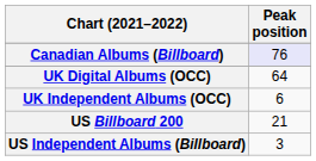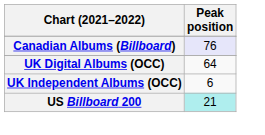 <table class="wikitable sortable plainrowheaders" style="text-align:center">
 <tr>
 <th scope="col">Chart (2021–2022)</th>
 <th scope="col">Peak<br>position</th>
 </tr>
 <tr>
 </tr>
 <tr>
 <th scope="row"><a href='#'>Canadian Albums</a> (<em><a href='#'>Billboard</a></em>)</th>
 <td style="background: lavender;">76</td>
 </tr>
 <tr>
 </tr>
 <tr>
 </tr>
 <tr>
 </tr>
 <tr>
 </tr>
 <tr>
 <th scope="row"><a href='#'>UK Digital Albums</a> (OCC)</th>
 <td>64</td>
 </tr>
 <tr>
 <th scope="row"><a href='#'>UK Independent Albums</a> (OCC)</th>
 <td>6</td>
 </tr>
 <tr>
 <th scope="row">US <a href='#'><em>Billboard</em> 200</a></th>
-<td>21</td>
-</tr>
-<tr>
-<th scope="row">US <a href='#'>Independent Albums</a> (<em>Billboard</em>)</th>
-<td>3</td>
+<td style="background: paleturquoise;">21</td>
 </tr>
 </table>
